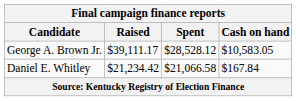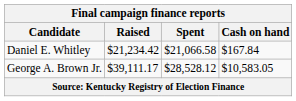 <table class="wikitable sortable">
 <tr>
 <th colspan=4>Final campaign finance reports</th>
 </tr>
 <tr style="text-align:center;">
 <th>Candidate</th>
 <th>Raised</th>
 <th>Spent</th>
 <th>Cash on hand</th>
 </tr>
 <tr>
+<td>Daniel E. Whitley</td>
+<td>$21,234.42</td>
+<td>$21,066.58</td>
+<td>$167.84</td>
+</tr>
+<tr>
 <td>George A. Brown Jr.</td>
 <td>$39,111.17</td>
 <td>$28,528.12</td>
 <td>$10,583.05</td>
 </tr>
 <tr>
-<td>Daniel E. Whitley</td>
-<td>$21,234.42</td>
-<td>$21,066.58</td>
-<td>$167.84</td>
-</tr>
-<tr>
 <th colspan="4"><small>Source: Kentucky Registry of Election Finance</small></th>
 </tr>
 </table>
